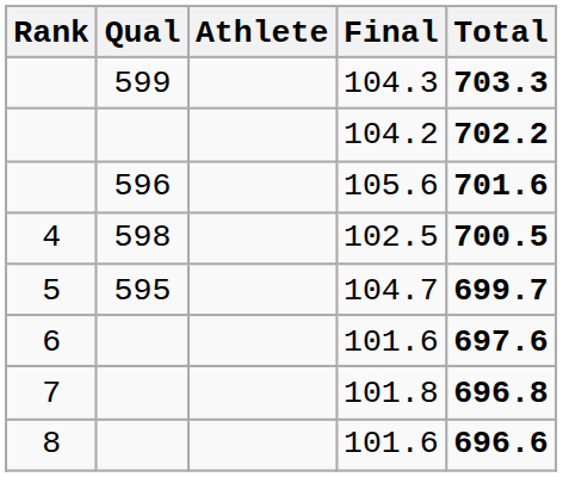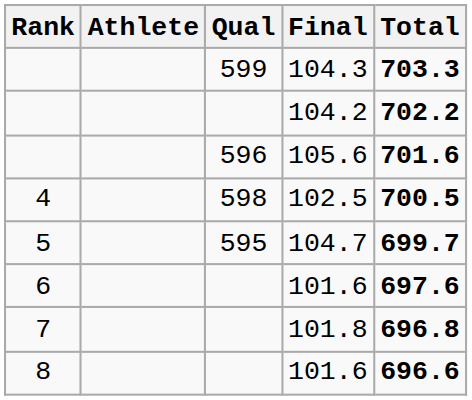 <table class="wikitable sortable" style="text-align: center">
 <tr>
 <th>Rank</th>
+<th>Athlete</th>
 <th>Qual</th>
-<th>Athlete</th>
 <th>Final</th>
 <th>Total</th>
 </tr>
 <tr>
 <td></td>
+<td align=left></td>
 <td>599</td>
-<td align=left></td>
 <td>104.3</td>
 <td><strong>703.3</strong></td>
 </tr>
 <tr>
 <td></td>
+<td align=left></td>
 <td></td>
-<td align=left></td>
 <td>104.2</td>
 <td><strong>702.2</strong></td>
 </tr>
 <tr>
 <td></td>
+<td align=left></td>
 <td>596</td>
-<td align=left></td>
 <td>105.6</td>
 <td><strong>701.6</strong></td>
 </tr>
 <tr>
 <td>4</td>
+<td align=left></td>
 <td>598</td>
-<td align=left></td>
 <td>102.5</td>
 <td><strong>700.5</strong></td>
 </tr>
 <tr>
 <td>5</td>
+<td align=left></td>
 <td>595</td>
-<td align=left></td>
 <td>104.7</td>
 <td><strong>699.7</strong></td>
 </tr>
 <tr>
 <td>6</td>
+<td align=left></td>
 <td></td>
-<td align=left></td>
 <td>101.6</td>
 <td><strong>697.6</strong></td>
 </tr>
 <tr>
 <td>7</td>
+<td align=left></td>
 <td></td>
-<td align=left></td>
 <td>101.8</td>
 <td><strong>696.8</strong></td>
 </tr>
 <tr>
 <td>8</td>
+<td align=left></td>
 <td></td>
-<td align=left></td>
 <td>101.6</td>
 <td><strong>696.6</strong></td>
 </tr>
 </table>
